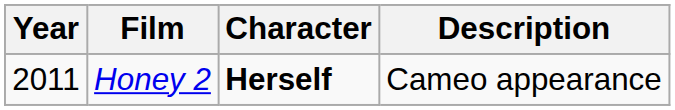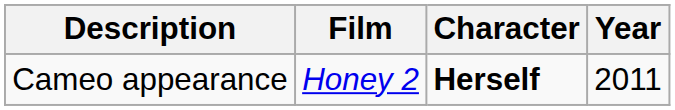 <table class="wikitable plainrowheaders sortable">
 <tr>
-<th scope="col">Year</th>
+<th scope="col" class="unsortable">Description</th>
 <th scope="col">Film</th>
 <th scope="col">Character</th>
-<th scope="col" class="unsortable">Description</th>
+<th scope="col">Year</th>
 </tr>
 <tr>
-<td>2011</td>
+<td>Cameo appearance</td>
 <td><em><a href='#'>Honey 2</a></em></td>
 <td><strong>Herself</strong></td>
-<td>Cameo appearance</td>
+<td>2011</td>
 </tr>
 </table>
